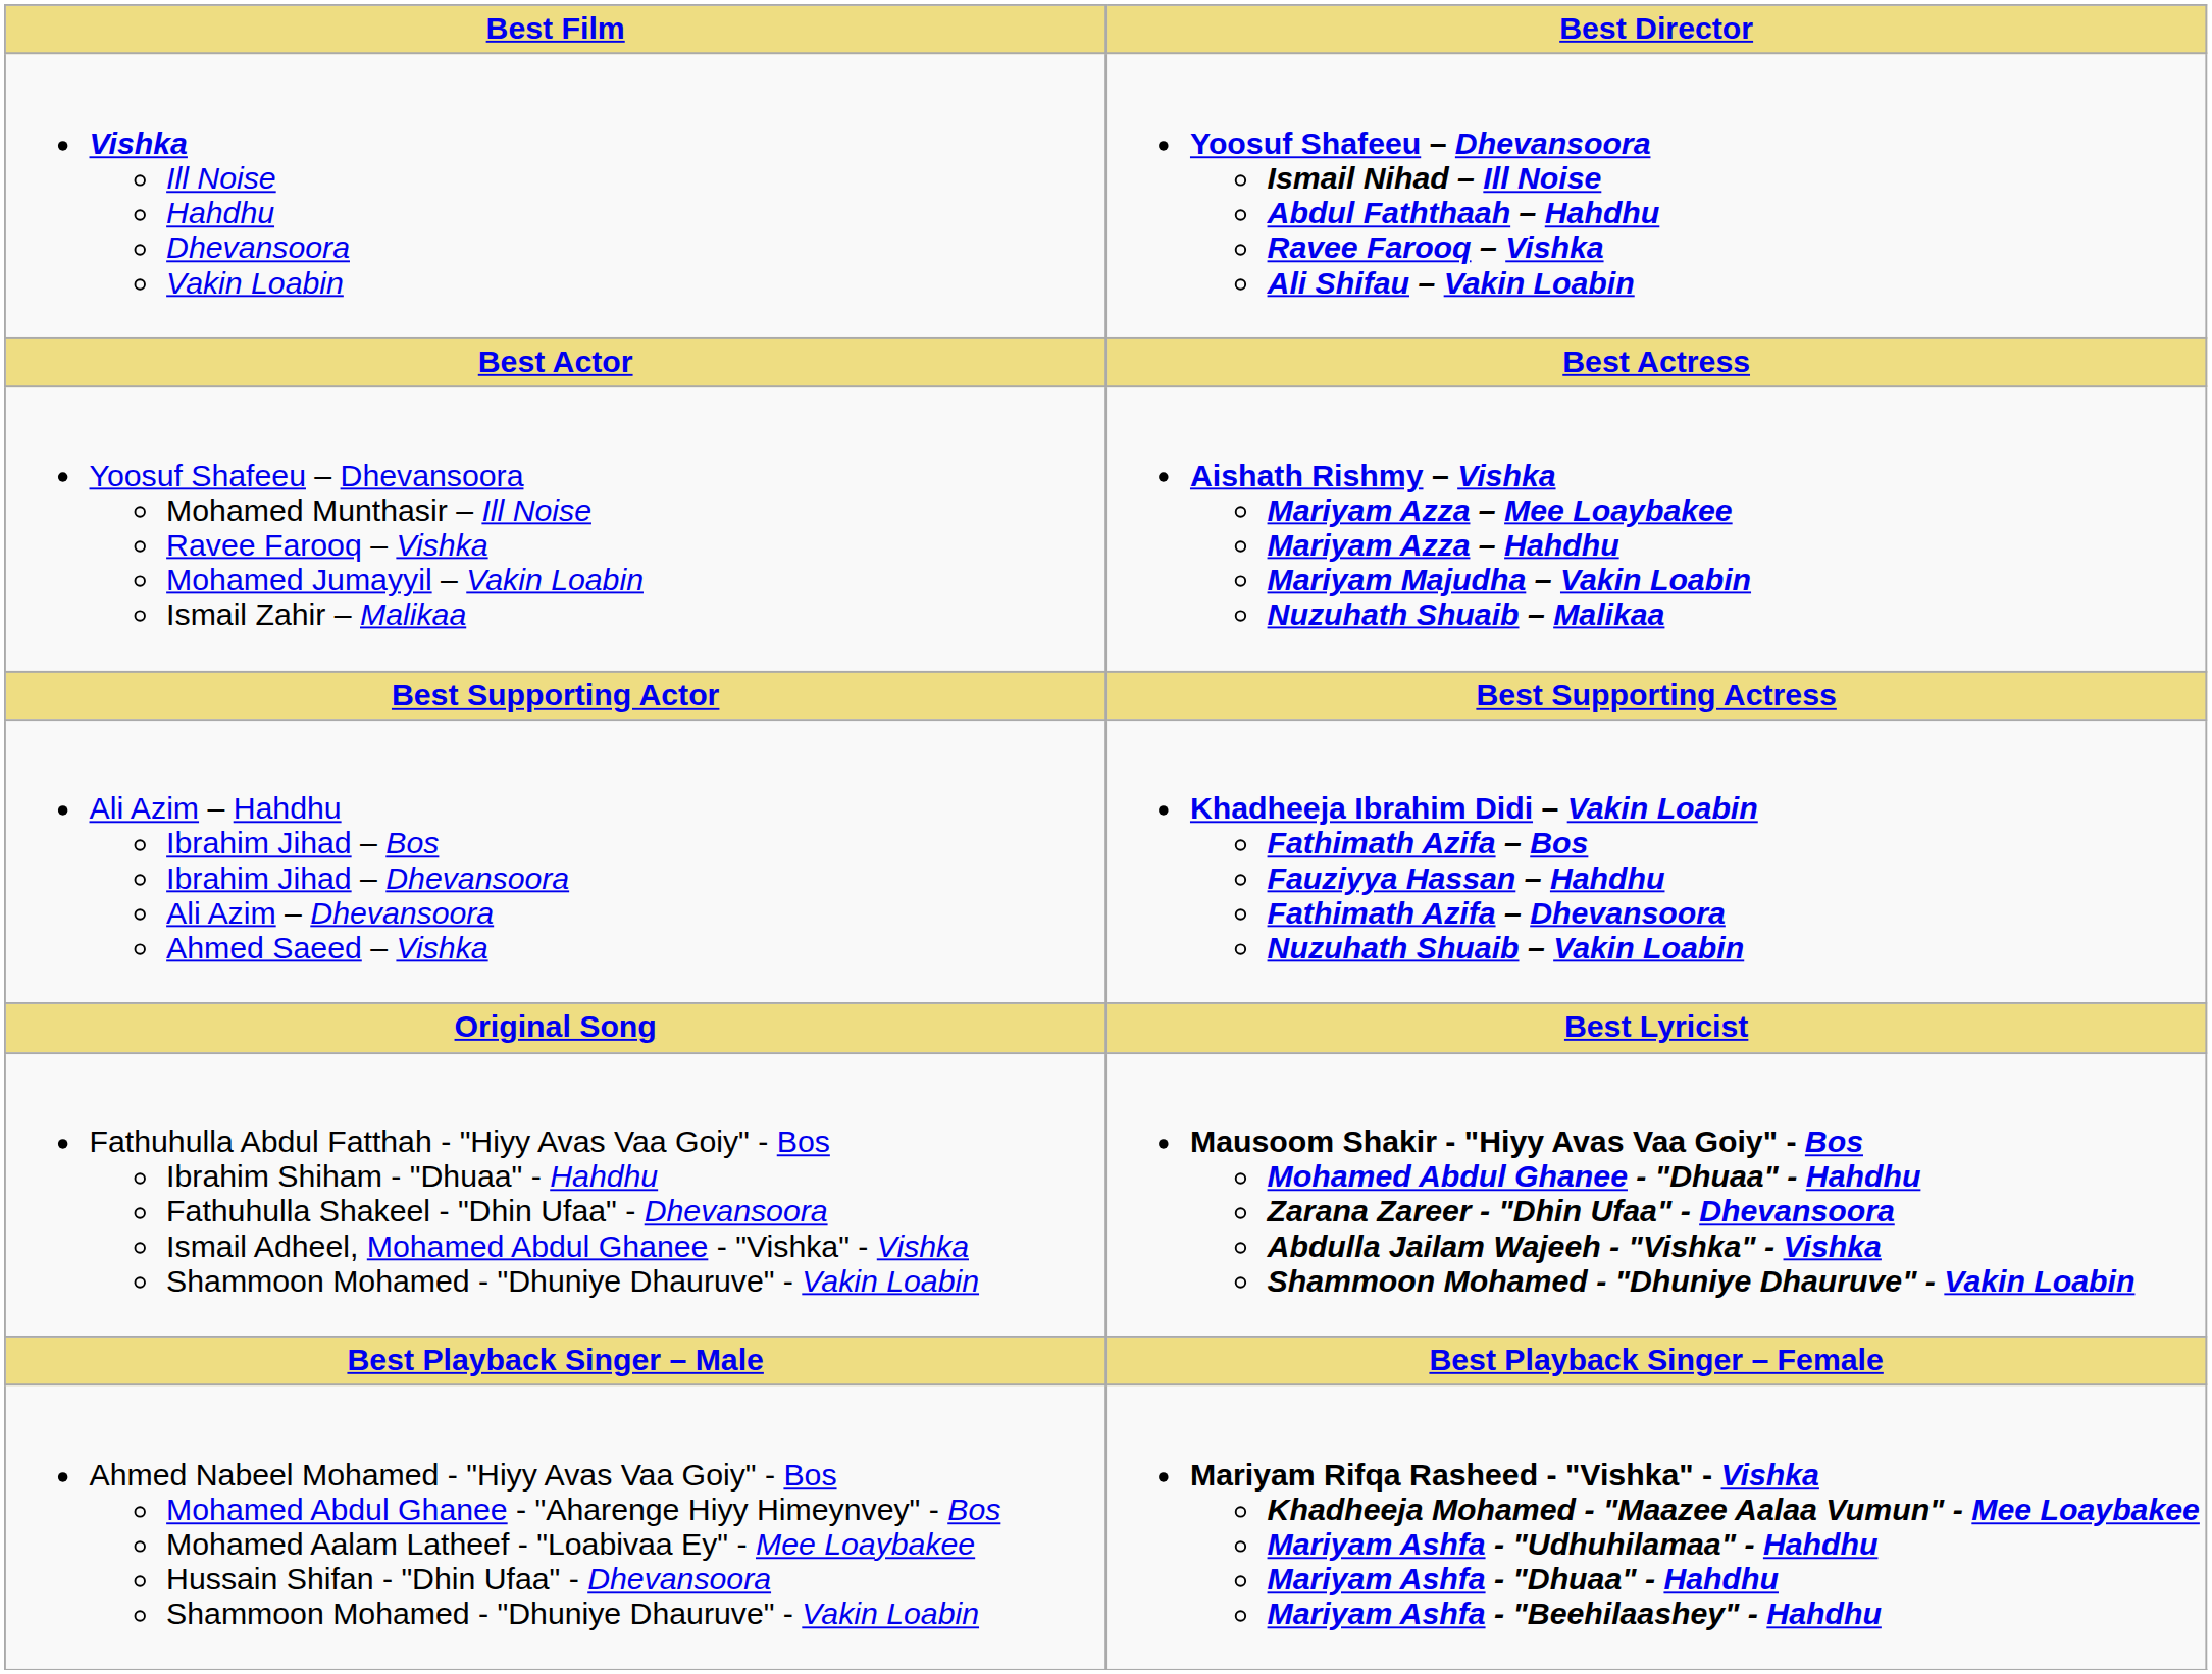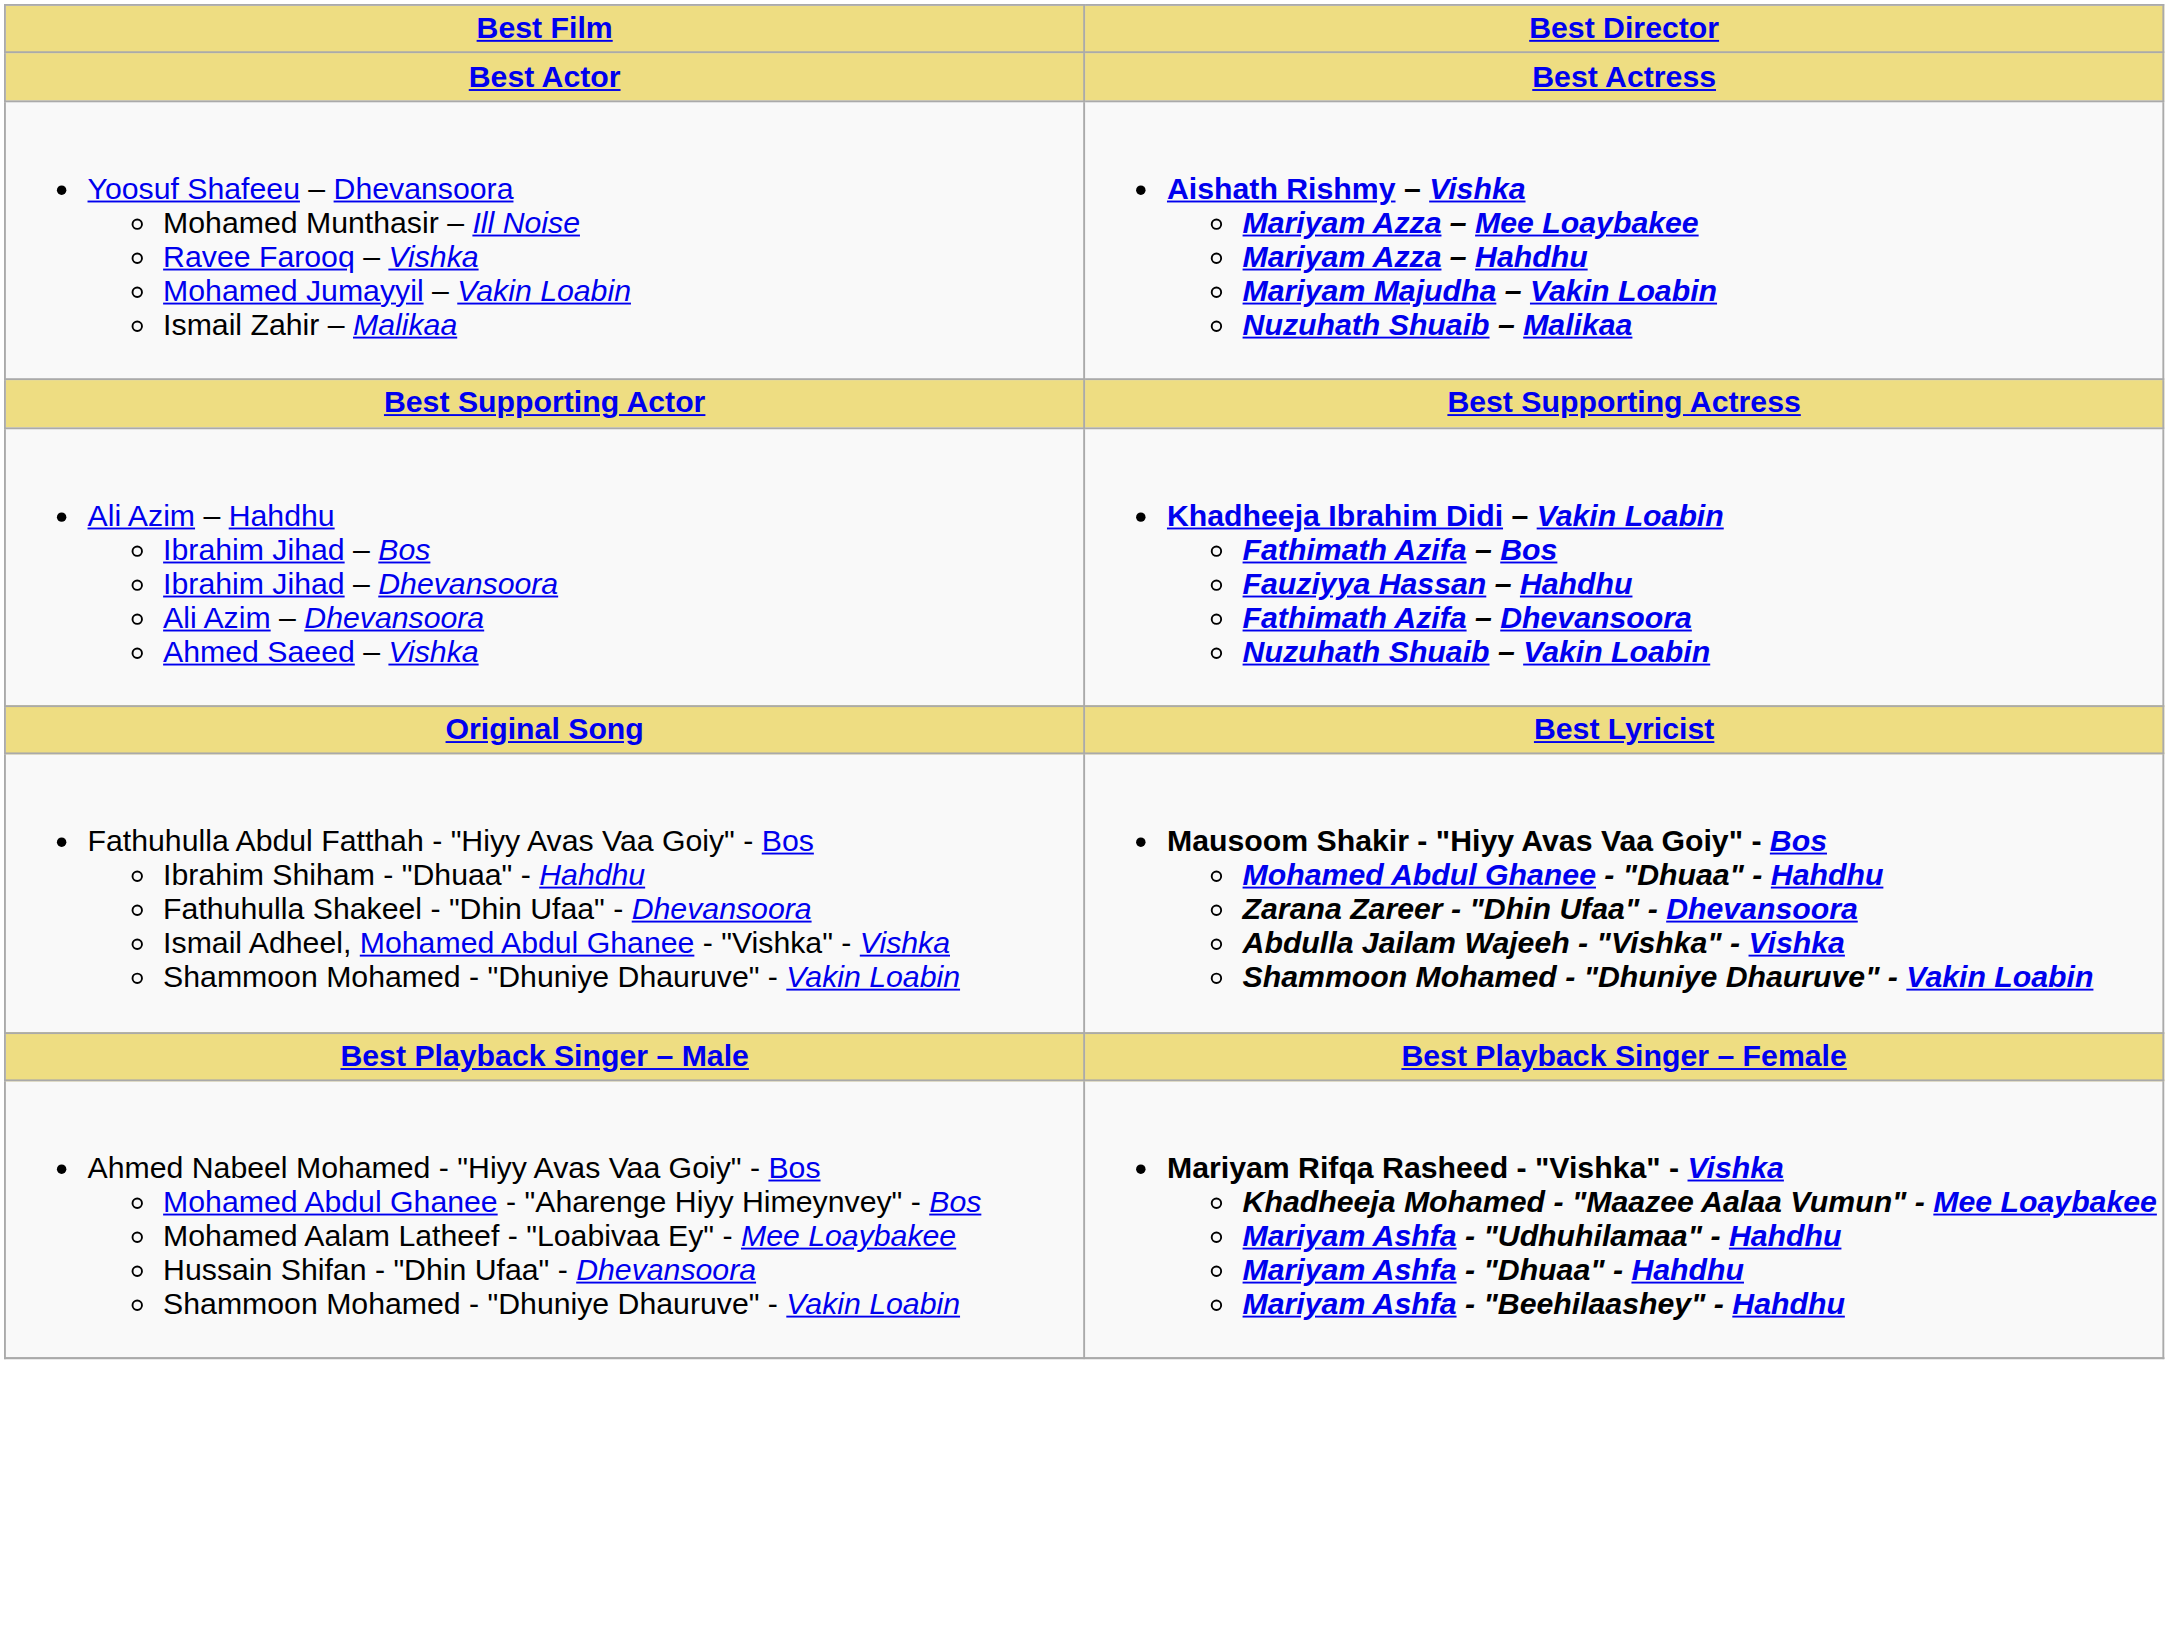 <table class="wikitable">
 <tr>
 <th style="background:#EEDD82; width:50%;"><a href='#'>Best Film</a></th>
 <th style="background:#EEDD82; width:50%;"><a href='#'>Best Director</a></th>
-</tr>
-<tr>
-<td valign="top"><br><ul><li><strong><em><a href='#'>Vishka</a></em></strong><ul><li><em><a href='#'>Ill Noise</a></em></li><li><em><a href='#'>Hahdhu</a></em></li><li><em><a href='#'>Dhevansoora</a></em></li><li><em><a href='#'>Vakin Loabin</a></em></li></ul></li></ul></td>
-<td valign="top"><br><ul><li><strong><a href='#'>Yoosuf Shafeeu</a> – <em><a href='#'>Dhevansoora</a><strong><em><ul><li>Ismail Nihad – </em><a href='#'>Ill Noise</a><em></li><li><a href='#'>Abdul Faththaah</a> – </em><a href='#'>Hahdhu</a><em></li><li><a href='#'>Ravee Farooq</a> – </em><a href='#'>Vishka</a><em></li><li><a href='#'>Ali Shifau</a> – </em><a href='#'>Vakin Loabin</a><em></li></ul></li></ul></td>
 </tr>
 <tr>
 <th style="background:#EEDD82;"><a href='#'>Best Actor</a></th>
 <th style="background:#EEDD82;"><a href='#'>Best Actress</a></th>
 </tr>
 <tr>
 <td valign="top"><br><ul><li></strong><a href='#'>Yoosuf Shafeeu</a> – </em><a href='#'>Dhevansoora</a></em></strong><ul><li>Mohamed Munthasir – <em><a href='#'>Ill Noise</a></em></li><li><a href='#'>Ravee Farooq</a> – <em><a href='#'>Vishka</a></em></li><li><a href='#'>Mohamed Jumayyil</a> – <em><a href='#'>Vakin Loabin</a></em></li><li>Ismail Zahir – <em><a href='#'>Malikaa</a></em></li></ul></li></ul></td>
 <td valign="top"><br><ul><li><strong><a href='#'>Aishath Rishmy</a> – <em><a href='#'>Vishka</a><strong><em><ul><li><a href='#'>Mariyam Azza</a> – </em><a href='#'>Mee Loaybakee</a><em></li><li><a href='#'>Mariyam Azza</a> – </em><a href='#'>Hahdhu</a><em></li><li><a href='#'>Mariyam Majudha</a> – </em><a href='#'>Vakin Loabin</a><em></li><li><a href='#'>Nuzuhath Shuaib</a> – </em><a href='#'>Malikaa</a><em></li></ul></li></ul></td>
 </tr>
 <tr>
 <th style="background:#EEDD82;"><a href='#'>Best Supporting Actor</a></th>
 <th style="background:#EEDD82;"><a href='#'>Best Supporting Actress</a></th>
 </tr>
 <tr>
 <td valign="top"><br><ul><li></strong><a href='#'>Ali Azim</a> – </em><a href='#'>Hahdhu</a></em></strong><ul><li><a href='#'>Ibrahim Jihad</a> – <em><a href='#'>Bos</a></em></li><li><a href='#'>Ibrahim Jihad</a> – <em><a href='#'>Dhevansoora</a></em></li><li><a href='#'>Ali Azim</a> – <em><a href='#'>Dhevansoora</a></em></li><li><a href='#'>Ahmed Saeed</a> – <em><a href='#'>Vishka</a></em></li></ul></li></ul></td>
 <td valign="top"><br><ul><li><strong><a href='#'>Khadheeja Ibrahim Didi</a> – <em><a href='#'>Vakin Loabin</a><strong><em><ul><li><a href='#'>Fathimath Azifa</a> – </em><a href='#'>Bos</a><em></li><li><a href='#'>Fauziyya Hassan</a> – </em><a href='#'>Hahdhu</a><em></li><li><a href='#'>Fathimath Azifa</a> – </em><a href='#'>Dhevansoora</a><em></li><li><a href='#'>Nuzuhath Shuaib</a> – </em><a href='#'>Vakin Loabin</a><em></li></ul></li></ul></td>
 </tr>
 <tr>
 <th style="background:#EEDD82;"><a href='#'>Original Song</a></th>
 <th style="background:#EEDD82;"><a href='#'>Best Lyricist</a></th>
 </tr>
 <tr>
 <td valign="top"><br><ul><li></strong>Fathuhulla Abdul Fatthah - "Hiyy Avas Vaa Goiy" - </em><a href='#'>Bos</a></em></strong><ul><li>Ibrahim Shiham - "Dhuaa" - <em><a href='#'>Hahdhu</a></em></li><li>Fathuhulla Shakeel - "Dhin Ufaa" - <em><a href='#'>Dhevansoora</a></em></li><li>Ismail Adheel, <a href='#'>Mohamed Abdul Ghanee</a> - "Vishka" - <em><a href='#'>Vishka</a></em></li><li>Shammoon Mohamed - "Dhuniye Dhauruve" - <em><a href='#'>Vakin Loabin</a></em></li></ul></li></ul></td>
 <td valign="top"><br><ul><li><strong>Mausoom Shakir - "Hiyy Avas Vaa Goiy" - <em><a href='#'>Bos</a><strong><em><ul><li><a href='#'>Mohamed Abdul Ghanee</a> - "Dhuaa" - </em><a href='#'>Hahdhu</a><em></li><li>Zarana Zareer - "Dhin Ufaa" - </em><a href='#'>Dhevansoora</a><em></li><li>Abdulla Jailam Wajeeh - "Vishka" - </em><a href='#'>Vishka</a><em></li><li>Shammoon Mohamed - "Dhuniye Dhauruve" - </em><a href='#'>Vakin Loabin</a><em></li></ul></li></ul></td>
 </tr>
 <tr>
 <th style="background:#EEDD82;"><a href='#'>Best Playback Singer – Male</a></th>
 <th style="background:#EEDD82;"><a href='#'>Best Playback Singer – Female</a></th>
 </tr>
 <tr>
 <td valign="top"><br><ul><li></strong>Ahmed Nabeel Mohamed - "Hiyy Avas Vaa Goiy" - </em><a href='#'>Bos</a></em></strong><ul><li><a href='#'>Mohamed Abdul Ghanee</a> - "Aharenge Hiyy Himeynvey" - <em><a href='#'>Bos</a></em></li><li>Mohamed Aalam Latheef - "Loabivaa Ey" - <em><a href='#'>Mee Loaybakee</a></em></li><li>Hussain Shifan - "Dhin Ufaa" - <em><a href='#'>Dhevansoora</a></em></li><li>Shammoon Mohamed - "Dhuniye Dhauruve" - <em><a href='#'>Vakin Loabin</a></em></li></ul></li></ul></td>
 <td valign="top"><br><ul><li><strong>Mariyam Rifqa Rasheed - "Vishka" - <em><a href='#'>Vishka</a><strong><em><ul><li>Khadheeja Mohamed - "Maazee Aalaa Vumun" - </em><a href='#'>Mee Loaybakee</a><em></li><li><a href='#'>Mariyam Ashfa</a> - "Udhuhilamaa" - </em><a href='#'>Hahdhu</a><em></li><li><a href='#'>Mariyam Ashfa</a> - "Dhuaa" - </em><a href='#'>Hahdhu</a><em></li><li><a href='#'>Mariyam Ashfa</a> - "Beehilaashey" - </em><a href='#'>Hahdhu</a><em></li></ul></li></ul></td>
 </tr>
 <tr>
 </tr>
 </table>
